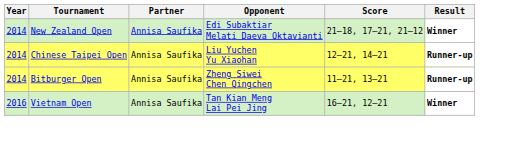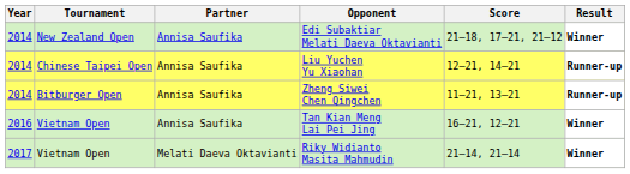 <table class="sortable wikitable" style="font-size: 90%">
 <tr>
 <th>Year</th>
 <th>Tournament</th>
 <th>Partner</th>
 <th>Opponent</th>
 <th>Score</th>
 <th>Result</th>
 </tr>
 <tr style="background:#D4F1C5">
 <td align="center"><a href='#'>2014</a></td>
 <td align="left"><a href='#'>New Zealand Open</a></td>
 <td align="left"> <a href='#'>Annisa Saufika</a></td>
 <td align="left"> <a href='#'>Edi Subaktiar</a><br> <a href='#'>Melati Daeva Oktavianti</a></td>
 <td align="left">21–18, 17–21, 21–12</td>
 <td style="text-align:left; background:white"> <strong>Winner</strong></td>
 </tr>
 <tr style="background:#FFFF67">
 <td align="center"><a href='#'>2014</a></td>
 <td align="left"><a href='#'>Chinese Taipei Open</a></td>
 <td align="left"> Annisa Saufika</td>
 <td align="left"> <a href='#'>Liu Yuchen</a><br> <a href='#'>Yu Xiaohan</a></td>
 <td align="left">12–21, 14–21</td>
 <td style="text-align:left; background:white"> <strong>Runner-up</strong></td>
 </tr>
 <tr style="background:#FFFF67">
 <td align="center"><a href='#'>2014</a></td>
 <td align="left"><a href='#'>Bitburger Open</a></td>
 <td align="left"> Annisa Saufika</td>
 <td align="left"> <a href='#'>Zheng Siwei</a><br> <a href='#'>Chen Qingchen</a></td>
 <td align="left">11–21, 13–21</td>
 <td style="text-align:left; background:white"> <strong>Runner-up</strong></td>
 </tr>
 <tr style="background:#D4F1C5">
 <td align="center"><a href='#'>2016</a></td>
 <td align="left"><a href='#'>Vietnam Open</a></td>
 <td align="left"> Annisa Saufika</td>
 <td align="left"> <a href='#'>Tan Kian Meng</a><br> <a href='#'>Lai Pei Jing</a></td>
 <td align="left">16–21, 12–21</td>
 <td style="text-align:left; background:white"> <strong>Winner</strong></td>
 </tr>
+<tr style="background:#D4F1C5">
+<td align="center"><a href='#'>2017</a></td>
+<td align="left">Vietnam Open</td>
+<td align="left"> Melati Daeva Oktavianti</td>
+<td align="left"> <a href='#'>Riky Widianto</a><br> <a href='#'>Masita Mahmudin</a></td>
+<td align="left">21–14, 21–14</td>
+<td style="text-align:left; background:white"> <strong>Winner</strong></td>
+</tr>
 </table>
